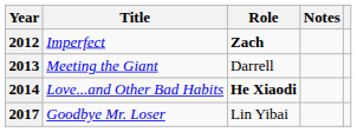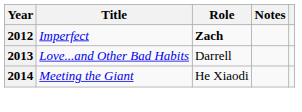 <table class="wikitable sortable plainrowheaders">
 <tr>
 <th scope="col">Year</th>
 <th scope="col">Title</th>
 <th scope="col">Role</th>
 <th scope="col" class="unsortable">Notes</th>
 <th scope="col" class="unsortable"></th>
 </tr>
 <tr>
 <th scope="row">2012</th>
 <td><em><a href='#'>Imperfect</a></em></td>
 <td><strong>Zach</strong></td>
 <td></td>
 <td></td>
 </tr>
 <tr>
 <th scope="row">2013</th>
-<td><em><a href='#'>Meeting the Giant</a></em></td>
+<td><em><a href='#'>Love...and Other Bad Habits</a></em></td>
 <td>Darrell</td>
 <td></td>
 <td></td>
 </tr>
 <tr>
 <th scope="row">2014</th>
-<td><em><a href='#'>Love...and Other Bad Habits</a></em></td>
-<td><strong>He Xiaodi</strong></td>
-<td></td>
-<td></td>
-</tr>
-<tr>
-<th scope="row">2017</th>
-<td><em><a href='#'>Goodbye Mr. Loser</a></em></td>
-<td>Lin Yibai</td>
+<td><em><a href='#'>Meeting the Giant</a></em></td>
+<td>He Xiaodi</td>
 <td></td>
 <td></td>
 </tr>
 </table>
